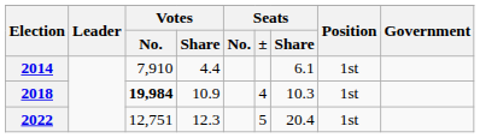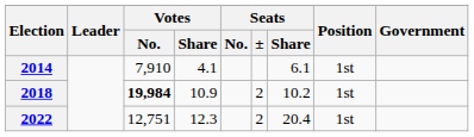 <table class="sortable wikitable" style="text-align:center">
 <tr>
 </tr>
 <tr>
 <th rowspan=2>Election</th>
 <th rowspan=2>Leader</th>
 <th colspan=2>Votes</th>
 <th colspan=3>Seats</th>
 <th rowspan=2>Position</th>
 <th rowspan=2>Government</th>
 </tr>
 <tr>
 <th>No.</th>
 <th>Share</th>
 <th>No.</th>
 <th>±</th>
 <th>Share</th>
 </tr>
 <tr>
 <th><a href='#'>2014</a></th>
 <td rowspan="3"></td>
 <td style="text-align:right;">7,910</td>
-<td style="text-align:right;">4.4</td>
+<td style="text-align:right;">4.1</td>
 <td style="text-align:center;"></td>
 <td></td>
 <td style="text-align:right;">6.1</td>
 <td> 1st</td>
 <td></td>
 </tr>
 <tr>
 <th><a href='#'>2018</a></th>
 <td style="text-align:right;"><strong>19,984</strong></td>
 <td style="text-align:right;">10.9</td>
 <td style="text-align:center;"></td>
-<td> 4</td>
-<td style="text-align:right;">10.3</td>
+<td> 2</td>
+<td style="text-align:right;">10.2</td>
 <td> 1st</td>
 <td></td>
 </tr>
 <tr>
 <th><a href='#'>2022</a></th>
 <td style="text-align:right;">12,751</td>
 <td style="text-align:right;">12.3</td>
 <td style="text-align:center;"></td>
-<td> 5</td>
+<td> 2</td>
 <td style="text-align:right;">20.4</td>
 <td> 1st</td>
 <td></td>
 </tr>
 </table>
